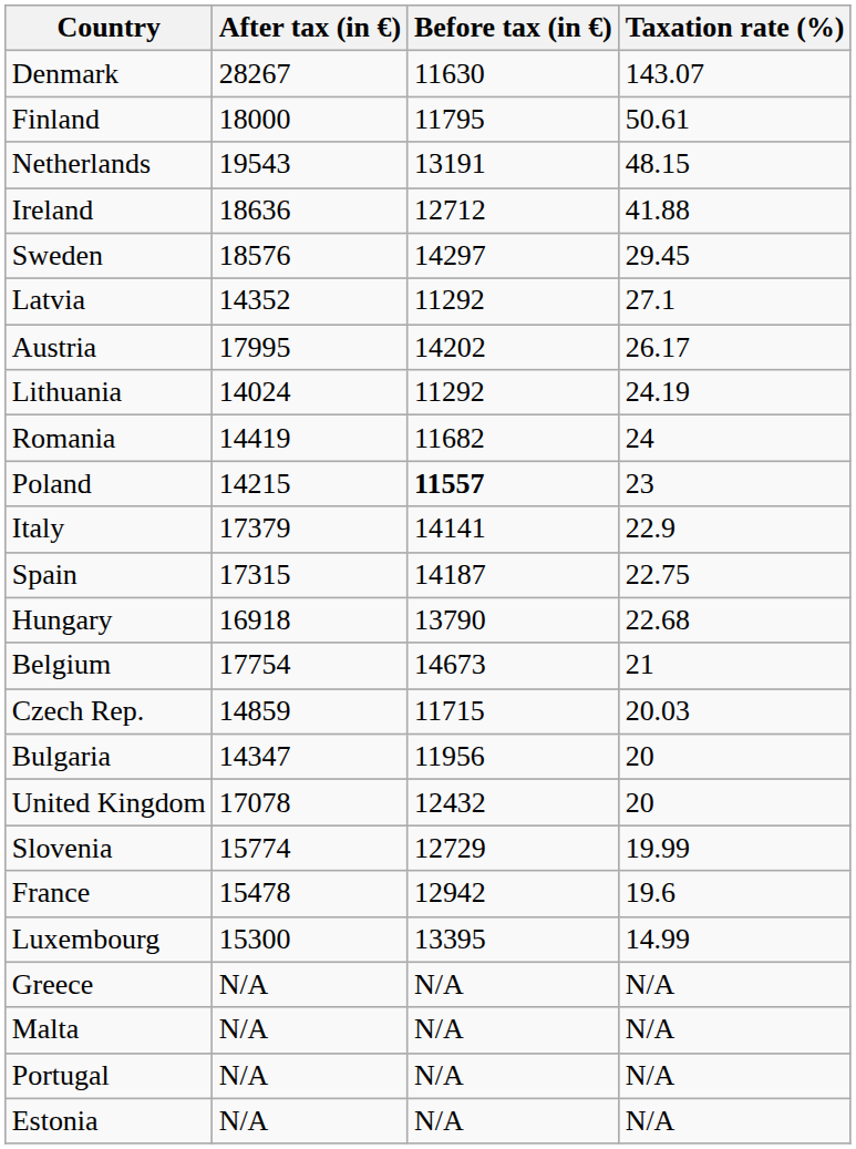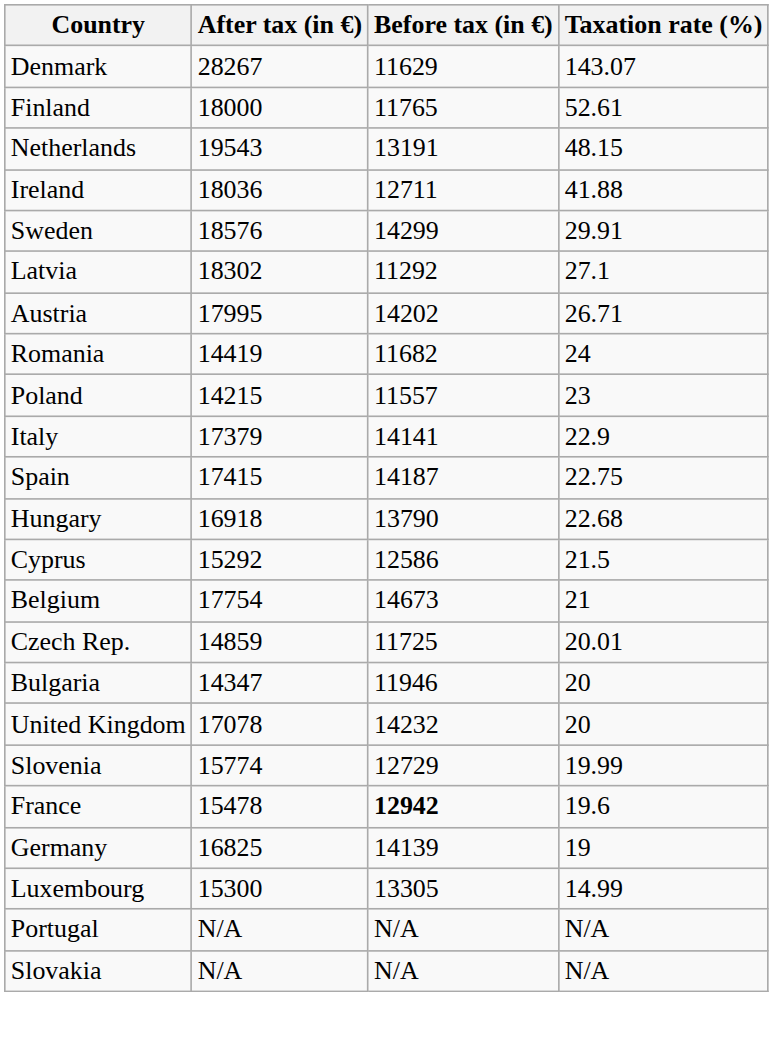 <table class="wikitable sortable">
 <tr>
 <th>Country</th>
 <th>After tax (in €)</th>
 <th>Before tax (in €)</th>
 <th>Taxation rate (%)</th>
 </tr>
 <tr>
 <td>Denmark</td>
 <td>28267</td>
-<td>11630</td>
+<td>11629</td>
 <td>143.07</td>
 </tr>
 <tr>
 <td>Finland</td>
 <td>18000</td>
-<td>11795</td>
-<td>50.61</td>
+<td>11765</td>
+<td>52.61</td>
 </tr>
 <tr>
 <td>Netherlands</td>
 <td>19543</td>
 <td>13191</td>
 <td>48.15</td>
 </tr>
 <tr>
 <td>Ireland</td>
-<td>18636</td>
-<td>12712</td>
+<td>18036</td>
+<td>12711</td>
 <td>41.88</td>
 </tr>
 <tr>
 <td>Sweden</td>
 <td>18576</td>
-<td>14297</td>
-<td>29.45</td>
+<td>14299</td>
+<td>29.91</td>
 </tr>
 <tr>
 <td>Latvia</td>
-<td>14352</td>
+<td>18302</td>
 <td>11292</td>
 <td>27.1</td>
 </tr>
 <tr>
 <td>Austria</td>
 <td>17995</td>
 <td>14202</td>
-<td>26.17</td>
-</tr>
-<tr>
-<td>Lithuania</td>
-<td>14024</td>
-<td>11292</td>
-<td>24.19</td>
+<td>26.71</td>
 </tr>
 <tr>
 <td>Romania</td>
 <td>14419</td>
 <td>11682</td>
 <td>24</td>
 </tr>
 <tr>
 <td>Poland</td>
 <td>14215</td>
-<td><strong>11557</strong></td>
+<td>11557</td>
 <td>23</td>
 </tr>
 <tr>
 <td>Italy</td>
 <td>17379</td>
 <td>14141</td>
 <td>22.9</td>
 </tr>
 <tr>
 <td>Spain</td>
-<td>17315</td>
+<td>17415</td>
 <td>14187</td>
 <td>22.75</td>
 </tr>
 <tr>
 <td>Hungary</td>
 <td>16918</td>
 <td>13790</td>
 <td>22.68</td>
 </tr>
 <tr>
+<td>Cyprus</td>
+<td>15292</td>
+<td>12586</td>
+<td>21.5</td>
+</tr>
+<tr>
 <td>Belgium</td>
 <td>17754</td>
 <td>14673</td>
 <td>21</td>
 </tr>
 <tr>
 <td>Czech Rep.</td>
 <td>14859</td>
-<td>11715</td>
-<td>20.03</td>
+<td>11725</td>
+<td>20.01</td>
 </tr>
 <tr>
 <td>Bulgaria</td>
 <td>14347</td>
-<td>11956</td>
+<td>11946</td>
 <td>20</td>
 </tr>
 <tr>
 <td>United Kingdom</td>
 <td>17078</td>
-<td>12432</td>
+<td>14232</td>
 <td>20</td>
 </tr>
 <tr>
 <td>Slovenia</td>
 <td>15774</td>
 <td>12729</td>
 <td>19.99</td>
 </tr>
 <tr>
 <td>France</td>
 <td>15478</td>
-<td>12942</td>
+<td><strong>12942</strong></td>
 <td>19.6</td>
+</tr>
+<tr>
+<td>Germany</td>
+<td>16825</td>
+<td>14139</td>
+<td>19</td>
 </tr>
 <tr>
 <td>Luxembourg</td>
 <td>15300</td>
-<td>13395</td>
+<td>13305</td>
 <td>14.99</td>
-</tr>
-<tr>
-<td>Greece</td>
-<td>N/A</td>
-<td>N/A</td>
-<td>N/A</td>
-</tr>
-<tr>
-<td>Malta</td>
-<td>N/A</td>
-<td>N/A</td>
-<td>N/A</td>
 </tr>
 <tr>
 <td>Portugal</td>
 <td>N/A</td>
 <td>N/A</td>
 <td>N/A</td>
 </tr>
 <tr>
-<td>Estonia</td>
+<td>Slovakia</td>
 <td>N/A</td>
 <td>N/A</td>
 <td>N/A</td>
 </tr>
 </table>
